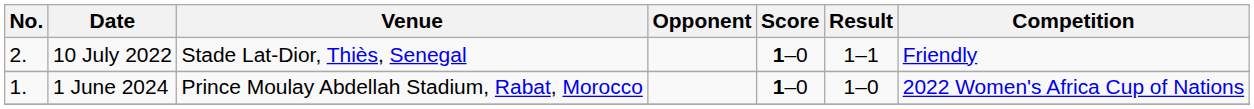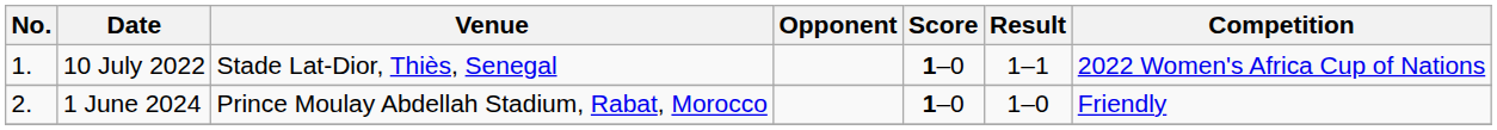 <table class="wikitable">
 <tr>
 <th>No.</th>
 <th>Date</th>
 <th>Venue</th>
 <th>Opponent</th>
 <th>Score</th>
 <th>Result</th>
 <th>Competition</th>
 </tr>
 <tr>
-<td>2.</td>
+<td>1.</td>
 <td>10 July 2022</td>
 <td>Stade Lat-Dior, <a href='#'>Thiès</a>, <a href='#'>Senegal</a></td>
 <td></td>
 <td align="center"><strong>1</strong>–0</td>
 <td align="center">1–1</td>
-<td><a href='#'>Friendly</a></td>
+<td><a href='#'>2022 Women's Africa Cup of Nations</a></td>
 </tr>
 <tr>
 </tr>
 <tr>
-<td>1.</td>
+<td>2.</td>
 <td>1 June 2024</td>
 <td>Prince Moulay Abdellah Stadium, <a href='#'>Rabat</a>, <a href='#'>Morocco</a></td>
 <td></td>
 <td align="center"><strong>1</strong>–0</td>
 <td align="center">1–0</td>
-<td><a href='#'>2022 Women's Africa Cup of Nations</a></td>
+<td><a href='#'>Friendly</a></td>
 </tr>
 <tr>
 </tr>
 </table>
